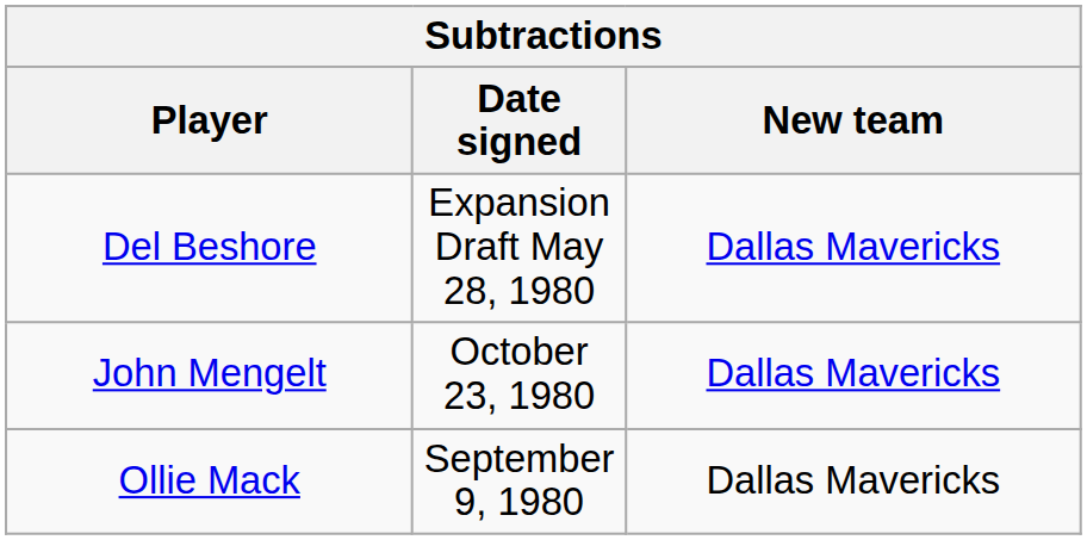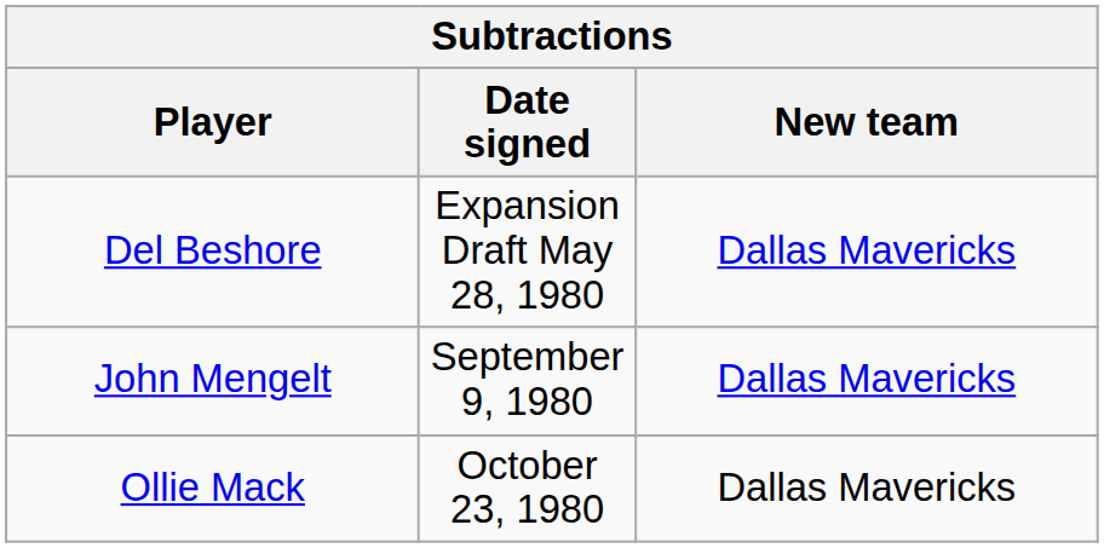 <table class="wikitable" style="text-align:center">
 <tr>
 <th colspan=3>Subtractions</th>
 </tr>
 <tr>
 <th style="width:160px">Player</th>
 <th style="width:80px">Date signed</th>
 <th style="width:180px">New team</th>
 </tr>
 <tr>
 <td><a href='#'>Del Beshore</a></td>
 <td>Expansion Draft May 28, 1980</td>
 <td><a href='#'>Dallas Mavericks</a></td>
 </tr>
 <tr>
 <td><a href='#'>John Mengelt</a></td>
-<td>October 23, 1980</td>
+<td>September 9, 1980</td>
 <td><a href='#'>Dallas Mavericks</a></td>
 </tr>
 <tr>
 <td><a href='#'>Ollie Mack</a></td>
-<td>September 9, 1980</td>
+<td>October 23, 1980</td>
 <td>Dallas Mavericks</td>
 </tr>
 </table>
